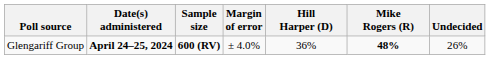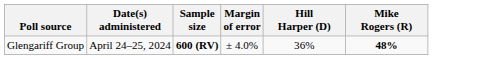 <table class="wikitable" style="font-size:90%;text-align:center;">
 <tr style="vertical-align:bottom">
 <th>Poll source</th>
 <th>Date(s)<br>administered</th>
 <th>Sample<br>size</th>
 <th>Margin<br>of error</th>
 <th style="width:100px;">Hill<br>Harper (D)</th>
 <th style="width:100px;">Mike<br>Rogers (R)</th>
-<th>Undecided</th>
 </tr>
 <tr>
 <td style="text-align:left;">Glengariff Group</td>
-<td><strong>April 24–25, 2024</strong></td>
+<td>April 24–25, 2024</td>
 <td><strong>600 (RV)</strong></td>
 <td>± 4.0%</td>
 <td>36%</td>
 <td><strong>48%</strong></td>
-<td>26%</td>
 </tr>
 </table>
